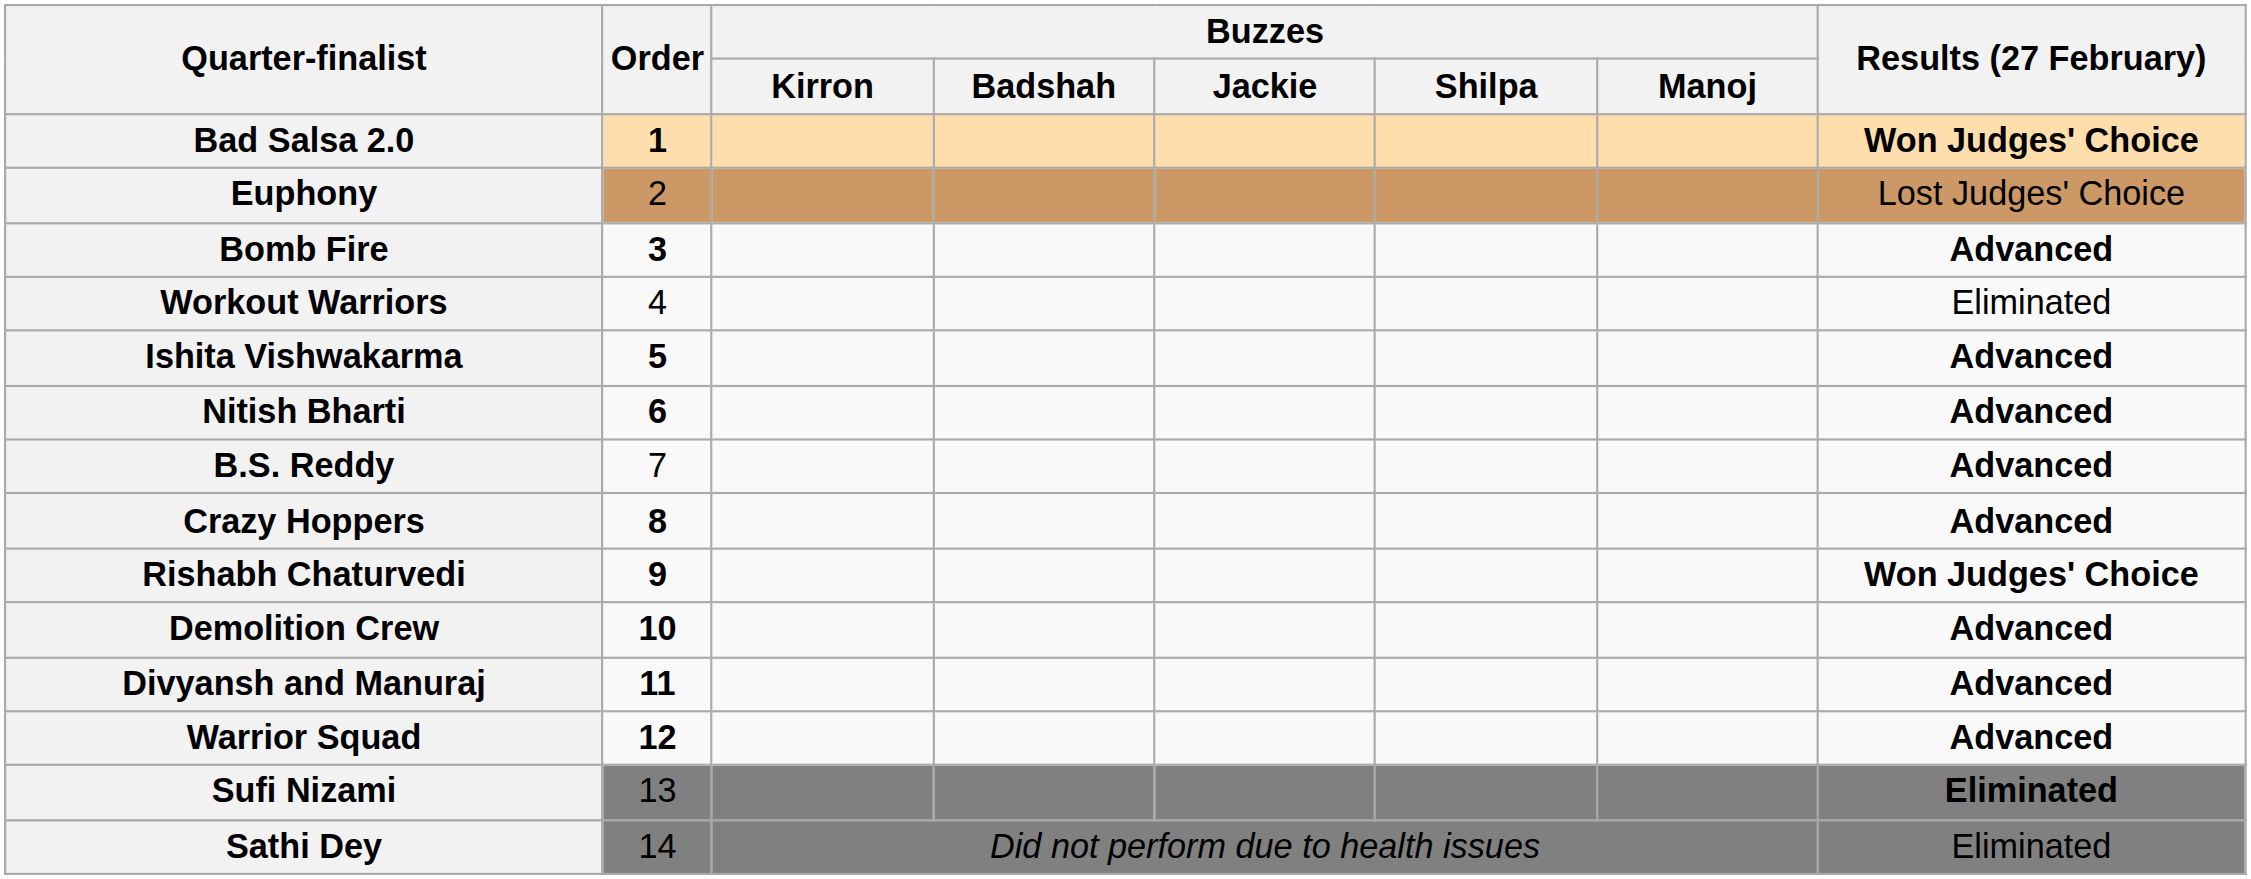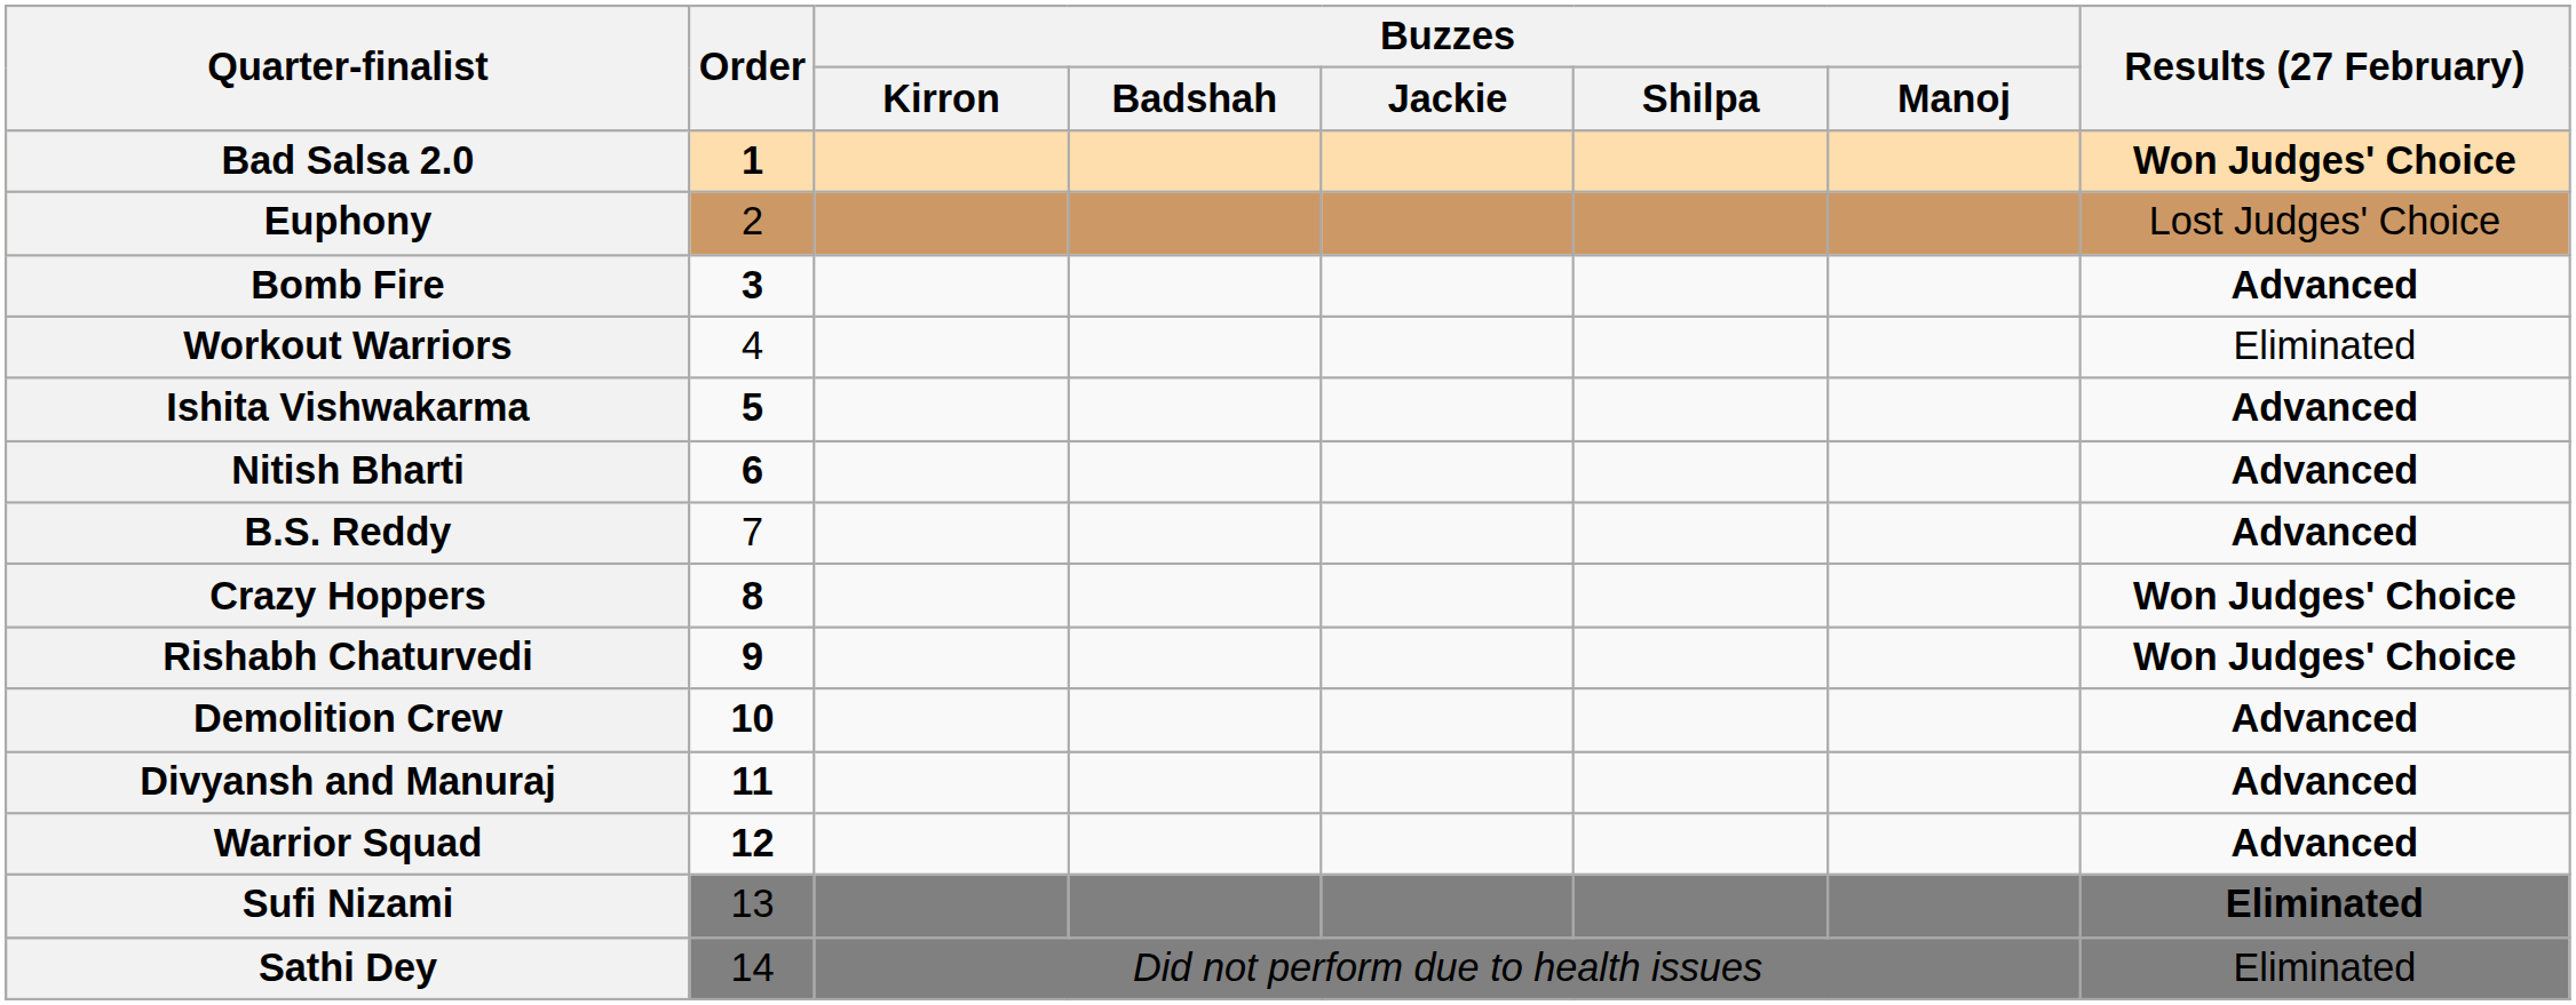 <table class="wikitable plainrowheaders sortable" style="text-align:center;">
 <tr>
 <th rowspan="2" class="unsortable" scope="col" style="width:17em;">Quarter-finalist</th>
 <th rowspan="2" scope="col" style="width:1em;">Order</th>
 <th colspan="5" class="unsortable" scope="col" style="width:24em;"><strong>Buzzes</strong></th>
 <th rowspan="2" class="sortable" scope="col" style="width:12em;">Results (27 February)</th>
 </tr>
 <tr>
 <th scope="col" class="unsortable" style="width:6em;">Kirron</th>
 <th scope="col" class="unsortable" style="width:6em;">Badshah</th>
 <th scope="col" class="unsortable" style="width:6em;">Jackie</th>
 <th scope="col" class="unsortable" style="width:6em;">Shilpa</th>
 <th scope="col" class="unsortable" style="width:6em;">Manoj</th>
 </tr>
 <tr style="background:NavajoWhite;">
 <th scope="row"><strong>Bad Salsa 2.0</strong></th>
 <td><strong>1</strong></td>
 <td></td>
 <td></td>
 <td></td>
 <td></td>
 <td></td>
 <td><strong>Won Judges' Choice</strong></td>
 </tr>
 <tr style="background:#c96;">
 <th scope="row">Euphony</th>
 <td>2</td>
 <td></td>
 <td></td>
 <td></td>
 <td></td>
 <td></td>
 <td>Lost Judges' Choice</td>
 </tr>
 <tr>
 <th scope="row"><strong>Bomb Fire</strong></th>
 <td><strong>3</strong></td>
 <td></td>
 <td></td>
 <td><strong></strong></td>
 <td></td>
 <td></td>
 <td><strong>Advanced</strong></td>
 </tr>
 <tr>
 <th scope="row">Workout Warriors</th>
 <td>4</td>
 <td></td>
 <td></td>
 <td></td>
 <td></td>
 <td></td>
 <td>Eliminated</td>
 </tr>
 <tr>
 <th scope="row"><strong>Ishita Vishwakarma</strong></th>
 <td><strong>5</strong></td>
 <td></td>
 <td><strong></strong></td>
 <td></td>
 <td></td>
 <td><strong></strong></td>
 <td><strong>Advanced</strong></td>
 </tr>
 <tr>
 <th scope="row"><strong>Nitish Bharti</strong></th>
 <td><strong>6</strong></td>
 <td></td>
 <td></td>
 <td></td>
 <td></td>
 <td></td>
 <td><strong>Advanced</strong></td>
 </tr>
 <tr>
 <th scope="row"><strong>B.S. Reddy</strong></th>
 <td>7</td>
 <td></td>
 <td></td>
 <td></td>
 <td></td>
 <td></td>
 <td><strong>Advanced</strong></td>
 </tr>
 <tr>
 <th scope="row"><strong>Crazy Hoppers</strong></th>
 <td><strong>8</strong></td>
 <td></td>
 <td></td>
 <td></td>
 <td></td>
 <td></td>
-<td><strong>Advanced</strong></td>
+<td><strong>Won Judges' Choice</strong></td>
 </tr>
 <tr>
 <th scope="row"><strong>Rishabh Chaturvedi</strong></th>
 <td><strong>9</strong></td>
 <td></td>
 <td></td>
 <td></td>
 <td></td>
 <td></td>
 <td><strong>Won Judges' Choice</strong></td>
 </tr>
 <tr>
 <th scope="row"><strong>Demolition Crew</strong></th>
 <td><strong>10</strong></td>
 <td></td>
 <td></td>
 <td></td>
 <td></td>
 <td></td>
 <td><strong>Advanced</strong></td>
 </tr>
 <tr>
 <th scope="row"><strong>Divyansh and Manuraj</strong></th>
 <td><strong>11</strong></td>
 <td></td>
 <td></td>
 <td></td>
 <td></td>
 <td></td>
 <td><strong>Advanced</strong></td>
 </tr>
 <tr>
 <th scope="row"><strong>Warrior Squad</strong></th>
 <td><strong>12</strong></td>
 <td></td>
 <td></td>
 <td></td>
 <td></td>
 <td></td>
 <td><strong>Advanced</strong></td>
 </tr>
 <tr style="background:grey;" |>
 <th scope="row">Sufi Nizami</th>
 <td>13</td>
 <td></td>
 <td></td>
 <td></td>
 <td></td>
 <td></td>
 <td><strong>Eliminated</strong></td>
 </tr>
 <tr style="background:grey;" |>
 <th scope="row">Sathi Dey</th>
 <td>14</td>
 <td colspan="5"><em>Did not perform due to health issues</em></td>
 <td>Eliminated</td>
 </tr>
 </table>
